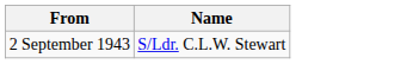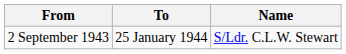 <table class="wikitable">
 <tr>
 <th>From</th>
+<th>To</th>
 <th>Name</th>
 </tr>
 <tr>
 <td>2 September 1943</td>
+<td>25 January 1944</td>
 <td><a href='#'>S/Ldr.</a> C.L.W. Stewart</td>
 </tr>
 </table>
